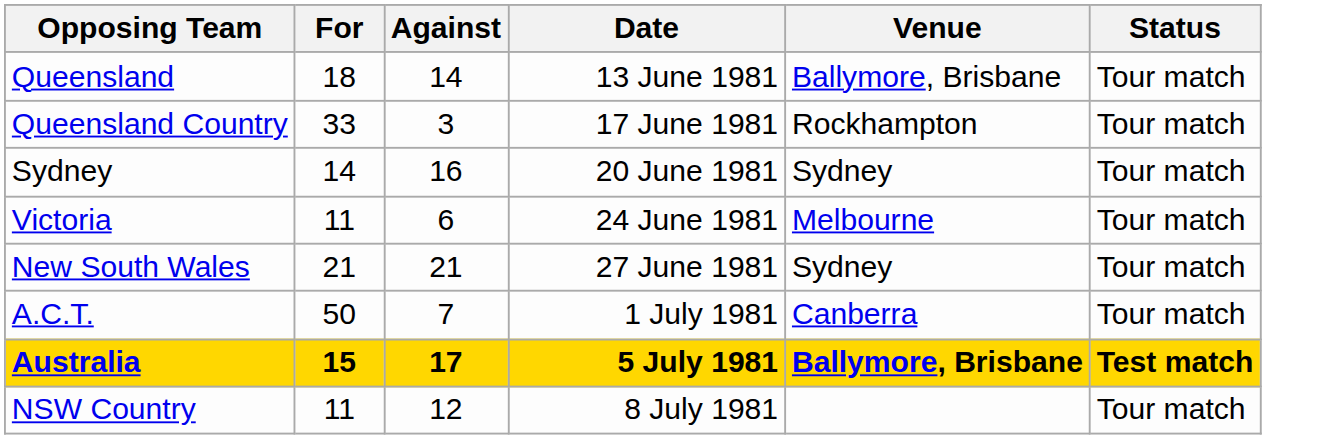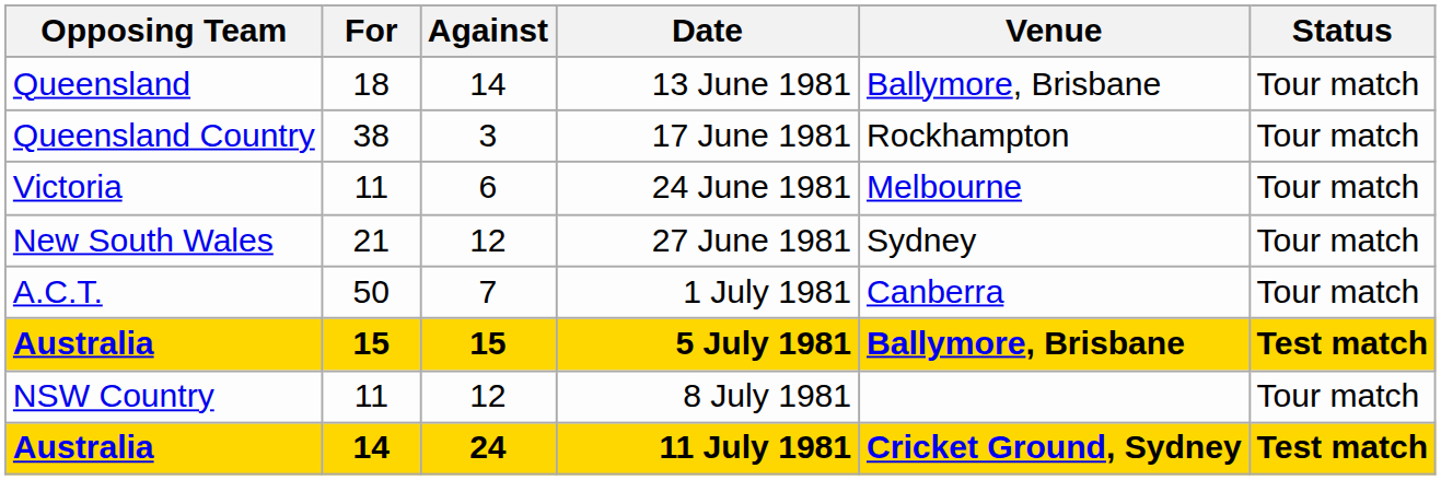 <table class=wikitable>
 <tr>
 <th>Opposing Team</th>
 <th>For</th>
 <th>Against</th>
 <th>Date</th>
 <th>Venue</th>
 <th>Status</th>
 </tr>
 <tr bgcolor=#fdfdfd>
 <td><a href='#'>Queensland</a></td>
 <td align=center width=40>18</td>
 <td align=center width=40>14</td>
 <td width=140 align=right>13 June 1981</td>
 <td><a href='#'>Ballymore</a>, Brisbane</td>
 <td>Tour match</td>
 </tr>
 <tr bgcolor=#fdfdfd>
 <td><a href='#'>Queensland Country</a></td>
-<td align=center width=40>33</td>
+<td align=center width=40>38</td>
 <td align=center width=40>3</td>
 <td width=140 align=right>17 June 1981</td>
 <td>Rockhampton</td>
-<td>Tour match</td>
-</tr>
-<tr bgcolor=#fdfdfd>
-<td>Sydney</td>
-<td align=center width=40>14</td>
-<td align=center width=40>16</td>
-<td width=140 align=right>20 June 1981</td>
-<td>Sydney</td>
 <td>Tour match</td>
 </tr>
 <tr bgcolor=#fdfdfd>
 <td><a href='#'>Victoria</a></td>
 <td align=center width=40>11</td>
 <td align=center width=40>6</td>
 <td width=140 align=right>24 June 1981</td>
 <td><a href='#'>Melbourne</a></td>
 <td>Tour match</td>
 </tr>
 <tr bgcolor=#fdfdfd>
 <td><a href='#'>New South Wales</a></td>
 <td align=center width=40>21</td>
-<td align=center width=40>21</td>
+<td align=center width=40>12</td>
 <td width=140 align=right>27 June 1981</td>
 <td>Sydney</td>
 <td>Tour match</td>
 </tr>
 <tr bgcolor=#fdfdfd>
 <td><a href='#'>A.C.T.</a></td>
 <td align=center width=40>50</td>
 <td align=center width=40>7</td>
 <td width=140 align=right>1 July 1981</td>
 <td><a href='#'>Canberra</a></td>
 <td>Tour match</td>
 </tr>
 <tr bgcolor=gold>
 <td><strong><a href='#'>Australia</a></strong></td>
 <td align=center width=40><strong>15</strong></td>
-<td align=center width=40><strong>17</strong></td>
+<td align=center width=40><strong>15</strong></td>
 <td width=140 align=right><strong>5 July 1981</strong></td>
 <td><strong><a href='#'>Ballymore</a>, Brisbane</strong></td>
 <td><strong>Test match</strong></td>
 </tr>
 <tr bgcolor=#fdfdfd>
 <td><a href='#'>NSW Country</a></td>
 <td align=center width=40>11</td>
 <td align=center width=40>12</td>
 <td width=140 align=right>8 July 1981</td>
 <td></td>
 <td>Tour match</td>
 </tr>
+<tr bgcolor=gold>
+<td><strong><a href='#'>Australia</a></strong></td>
+<td align=center width=40><strong>14</strong></td>
+<td align=center width=40><strong>24</strong></td>
+<td width=140 align=right><strong>11 July 1981</strong></td>
+<td><strong><a href='#'>Cricket Ground</a>, Sydney</strong></td>
+<td><strong>Test match</strong></td>
+</tr>
 </table>
